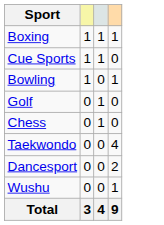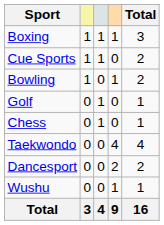 <table class="wikitable" style="text-align:center;">
 <tr>
 <th width=30>Sport</th>
 <td bgcolor=F7F6A8></td>
 <td bgcolor=DCE5E5></td>
 <td bgcolor=FFDBA9></td>
+<th width=22>Total</th>
 </tr>
 <tr>
 <td align=left><a href='#'>Boxing</a></td>
 <td>1</td>
 <td>1</td>
 <td>1</td>
+<td>3</td>
 </tr>
 <tr>
 <td align=left><a href='#'>Cue Sports</a></td>
 <td>1</td>
 <td>1</td>
 <td>0</td>
+<td>2</td>
 </tr>
 <tr>
 <td align=left><a href='#'>Bowling</a></td>
 <td>1</td>
 <td>0</td>
 <td>1</td>
+<td>2</td>
 </tr>
 <tr>
 <td align=left><a href='#'>Golf</a></td>
 <td>0</td>
 <td>1</td>
 <td>0</td>
+<td>1</td>
 </tr>
 <tr>
 <td align=left><a href='#'>Chess</a></td>
 <td>0</td>
 <td>1</td>
 <td>0</td>
+<td>1</td>
 </tr>
 <tr>
 <td align=left><a href='#'>Taekwondo</a></td>
 <td>0</td>
 <td>0</td>
+<td>4</td>
 <td>4</td>
 </tr>
 <tr>
 <td align=left><a href='#'>Dancesport</a></td>
 <td>0</td>
 <td>0</td>
 <td>2</td>
+<td>2</td>
 </tr>
 <tr>
 <td align=left><a href='#'>Wushu</a></td>
 <td>0</td>
 <td>0</td>
+<td>1</td>
 <td>1</td>
 </tr>
 <tr>
 <th>Total</th>
 <th>3</th>
 <th>4</th>
 <th>9</th>
+<th>16</th>
 </tr>
 </table>
